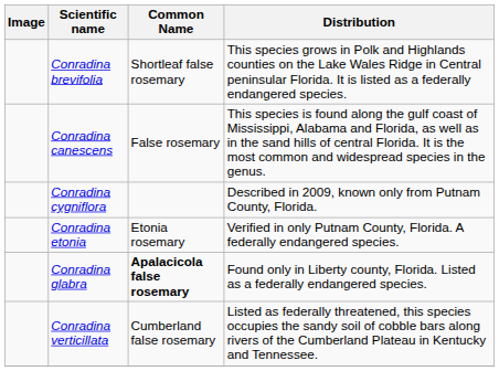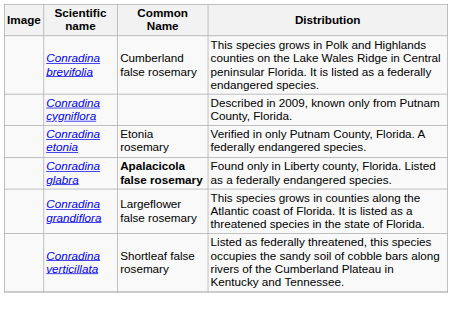 <table class="wikitable">
 <tr>
 <th>Image</th>
 <th>Scientific name</th>
 <th>Common Name</th>
 <th>Distribution</th>
 </tr>
 <tr>
 <td></td>
 <td><em><a href='#'>Conradina brevifolia</a></em></td>
-<td>Shortleaf false rosemary</td>
+<td>Cumberland false rosemary</td>
 <td>This species grows in Polk and Highlands counties on the Lake Wales Ridge in Central peninsular Florida. It is listed as a federally endangered species.</td>
-</tr>
-<tr>
-<td></td>
-<td><em><a href='#'>Conradina canescens</a></em></td>
-<td>False rosemary</td>
-<td>This species is found along the gulf coast of Mississippi, Alabama and Florida, as well as in the sand hills of central Florida. It is the most common and widespread species in the genus.</td>
 </tr>
 <tr>
 <td></td>
 <td><em><a href='#'>Conradina cygniflora</a></em></td>
 <td></td>
 <td>Described in 2009, known only from Putnam County, Florida.</td>
 </tr>
 <tr>
 <td></td>
 <td><em><a href='#'>Conradina etonia</a></em></td>
 <td>Etonia rosemary</td>
 <td>Verified in only Putnam County, Florida.  A federally endangered species.</td>
 </tr>
 <tr>
 <td></td>
 <td><em><a href='#'>Conradina glabra</a></em></td>
 <td><strong>Apalacicola false rosemary</strong></td>
 <td>Found only in Liberty county, Florida. Listed as a federally endangered species.</td>
 </tr>
 <tr>
 <td></td>
+<td><em><a href='#'>Conradina grandiflora</a></em></td>
+<td>Largeflower false rosemary</td>
+<td>This species grows in counties along the Atlantic coast of Florida. It is listed as a threatened species in the state of Florida.</td>
+</tr>
+<tr>
+<td></td>
 <td><em><a href='#'>Conradina verticillata</a></em></td>
-<td>Cumberland false rosemary</td>
+<td>Shortleaf false rosemary</td>
 <td>Listed as federally threatened, this species occupies the sandy soil of cobble bars along rivers of the Cumberland Plateau in Kentucky and Tennessee.</td>
 </tr>
 <tr>
 </tr>
 </table>
